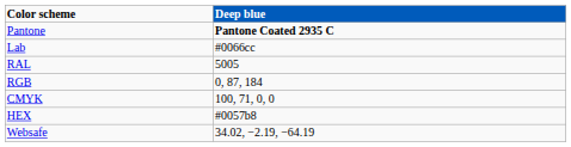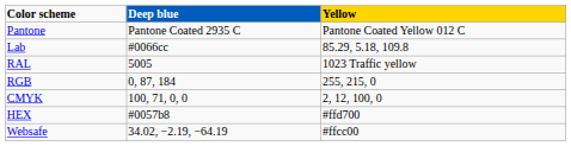 <table cellspacing="0" cellpadding="2" border="1" width="60%" style="background: #f9f9f9; border: 1px solid #aaaaaa; border-collapse: collapse; white-space: nowrap; text-align: left">
 <tr>
 <th>Color scheme</th>
 <th style="background:#005BBB;color:white">Deep blue</th>
+<th style="background:#FFD500">Yellow</th>
 </tr>
 <tr>
 <td><a href='#'>Pantone</a></td>
-<td><strong>Pantone Coated 2935 C</strong></td>
+<td>Pantone Coated 2935 C</td>
+<td>Pantone Coated Yellow 012 C</td>
 </tr>
 <tr>
 <td><a href='#'>Lab</a></td>
 <td>#0066cc</td>
+<td>85.29, 5.18, 109.8</td>
 </tr>
 <tr>
 <td><a href='#'>RAL</a></td>
 <td>5005</td>
+<td>1023 Traffic yellow</td>
 </tr>
 <tr>
 <td><a href='#'>RGB</a></td>
 <td>0, 87, 184</td>
+<td>255, 215, 0</td>
 </tr>
 <tr>
 <td><a href='#'>CMYK</a></td>
 <td>100, 71, 0, 0</td>
+<td>2, 12, 100, 0</td>
 </tr>
 <tr>
 <td><a href='#'>HEX</a></td>
 <td>#0057b8</td>
+<td>#ffd700</td>
 </tr>
 <tr>
 <td><a href='#'>Websafe</a></td>
 <td>34.02, −2.19, −64.19</td>
+<td>#ffcc00</td>
 </tr>
 </table>
